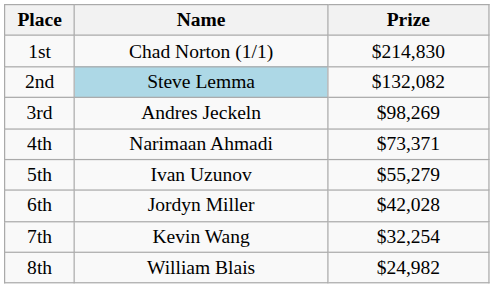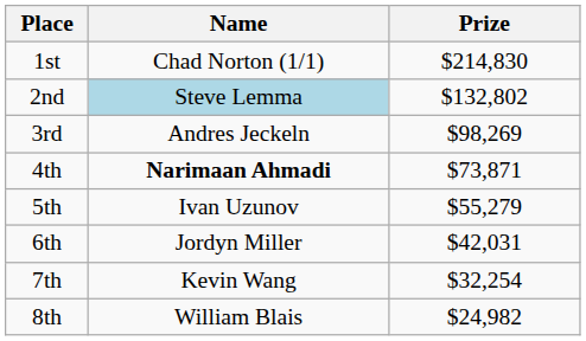 <table class="wikitable">
 <tr>
 <th width="50">Place</th>
 <th width="200">Name</th>
 <th width="125">Prize</th>
 </tr>
 <tr>
 <td align = "center">1st</td>
 <td align = "center">Chad Norton (1/1)</td>
 <td align="center">$214,830</td>
 </tr>
 <tr>
 <td align = "center">2nd</td>
 <td align = "center" style="background: lightblue;">Steve Lemma</td>
-<td align="center">$132,082</td>
+<td align="center">$132,802</td>
 </tr>
 <tr>
 <td align = "center">3rd</td>
 <td align = "center">Andres Jeckeln</td>
 <td align="center">$98,269</td>
 </tr>
 <tr>
 <td align = "center">4th</td>
-<td align = "center">Narimaan Ahmadi</td>
-<td align="center">$73,371</td>
+<td align = "center"><strong>Narimaan Ahmadi</strong></td>
+<td align="center">$73,871</td>
 </tr>
 <tr>
 <td align = "center">5th</td>
 <td align = "center">Ivan Uzunov</td>
 <td align="center">$55,279</td>
 </tr>
 <tr>
 <td align = "center">6th</td>
 <td align = "center">Jordyn Miller</td>
-<td align="center">$42,028</td>
+<td align="center">$42,031</td>
 </tr>
 <tr>
 <td align = "center">7th</td>
 <td align = "center">Kevin Wang</td>
 <td align="center">$32,254</td>
 </tr>
 <tr>
 <td align = "center">8th</td>
 <td align = "center">William Blais</td>
 <td align="center">$24,982</td>
 </tr>
 </table>
